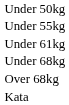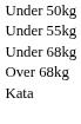 <table>
 <tr>
 <td>Under 50kg</td>
 <td></td>
 <td></td>
 <td><br></td>
 </tr>
 <tr>
 <td>Under 55kg</td>
-<td></td>
-<td></td>
-<td><br></td>
-</tr>
-<tr>
-<td>Under 61kg</td>
 <td></td>
 <td></td>
 <td><br></td>
 </tr>
 <tr>
 <td>Under 68kg</td>
 <td></td>
 <td></td>
 <td><br></td>
 </tr>
 <tr>
 <td>Over 68kg</td>
 <td></td>
 <td></td>
 <td><br></td>
 </tr>
 <tr>
 <td>Kata</td>
 <td></td>
 <td></td>
 <td><br></td>
 </tr>
 <tr>
 </tr>
 </table>
